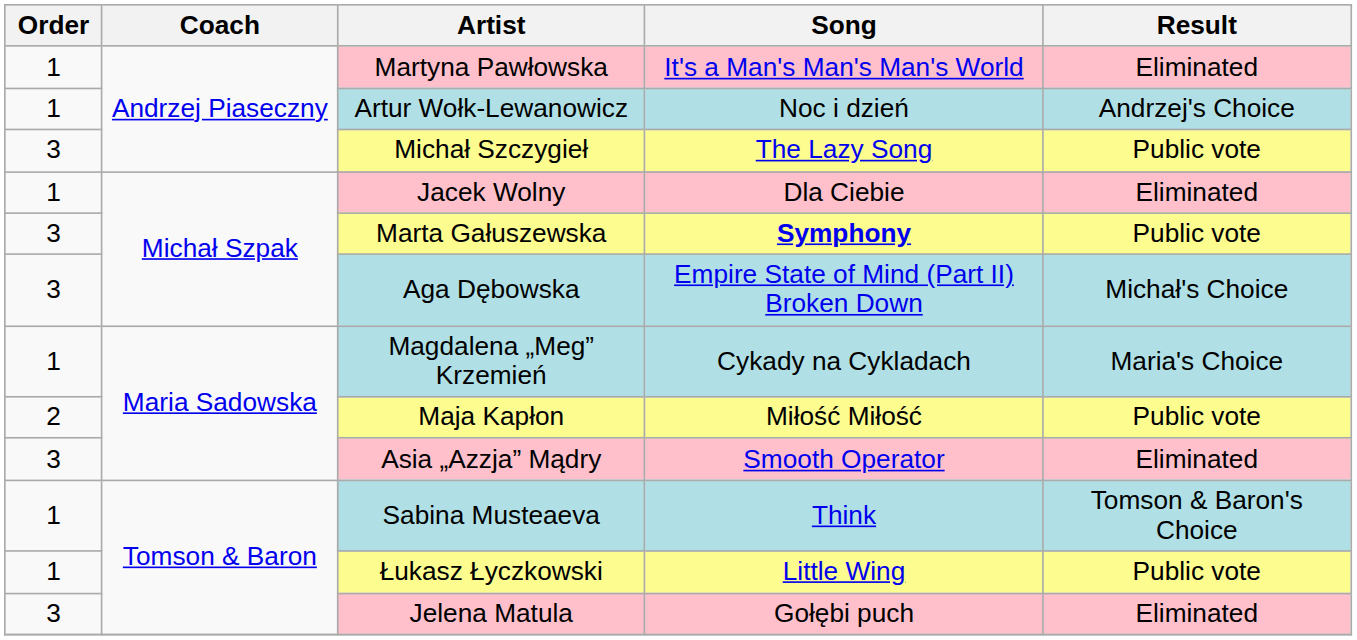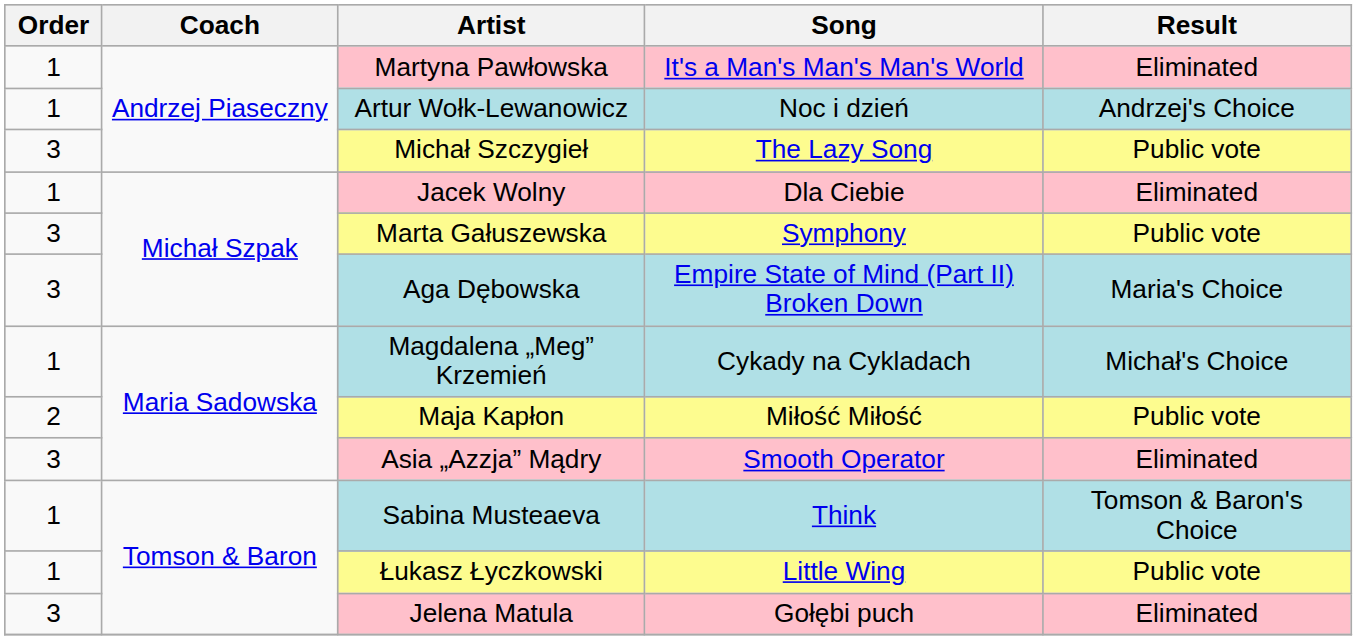 <table class="wikitable" style="text-align:center; width:65%;">
 <tr>
 <th scope="col" style="width:03%;">Order</th>
 <th scope="col" style="width:13%;">Coach</th>
 <th scope="col" style="width:17%;">Artist</th>
 <th scope="col" style="width:22%;">Song</th>
 <th scope="col" style="width:17%;">Result</th>
 </tr>
 <tr>
 <td scope="row">1</td>
 <td rowspan="3"><a href='#'>Andrzej Piaseczny</a></td>
 <td style="background:pink;">Martyna Pawłowska</td>
 <td style="background:pink;"><a href='#'>It's a Man's Man's Man's World</a></td>
 <td style="background:pink;">Eliminated</td>
 </tr>
 <tr>
 <td scope="row">1</td>
 <td style="background:#b0e0e6;">Artur Wołk-Lewanowicz</td>
 <td style="background:#b0e0e6;">Noc i dzień</td>
 <td style="background:#b0e0e6;">Andrzej's Choice</td>
 </tr>
 <tr>
 <td scope="row">3</td>
 <td style="background:#fdfc8f;">Michał Szczygieł</td>
 <td style="background:#fdfc8f;"><a href='#'>The Lazy Song</a></td>
 <td style="background:#fdfc8f;">Public vote</td>
 </tr>
 <tr>
 <td scope="row">1</td>
 <td rowspan="3"><a href='#'>Michał Szpak</a></td>
 <td style="background:pink;">Jacek Wolny</td>
 <td style="background:pink;">Dla Ciebie</td>
 <td style="background:pink;">Eliminated</td>
 </tr>
 <tr>
 <td scope="row">3</td>
 <td style="background:#fdfc8f;">Marta Gałuszewska</td>
-<td style="background:#fdfc8f;"><strong><a href='#'>Symphony</a></strong></td>
+<td style="background:#fdfc8f;"><a href='#'>Symphony</a></td>
 <td style="background:#fdfc8f;">Public vote</td>
 </tr>
 <tr>
 <td scope="row">3</td>
 <td style="background:#b0e0e6;">Aga Dębowska</td>
 <td style="background:#b0e0e6;"><a href='#'>Empire State of Mind (Part II) Broken Down</a></td>
-<td style="background:#b0e0e6;">Michał's Choice</td>
+<td style="background:#b0e0e6;">Maria's Choice</td>
 </tr>
 <tr>
 <td scope="row">1</td>
 <td rowspan="3"><a href='#'>Maria Sadowska</a></td>
 <td style="background:#b0e0e6;">Magdalena „Meg” Krzemień</td>
 <td style="background:#b0e0e6;">Cykady na Cykladach</td>
-<td style="background:#b0e0e6;">Maria's Choice</td>
+<td style="background:#b0e0e6;">Michał's Choice</td>
 </tr>
 <tr>
 <td scope="row">2</td>
 <td style="background:#fdfc8f;">Maja Kapłon</td>
 <td style="background:#fdfc8f;">Miłość Miłość</td>
 <td style="background:#fdfc8f;">Public vote</td>
 </tr>
 <tr>
 <td scope="row">3</td>
 <td style="background:pink;">Asia „Azzja” Mądry</td>
 <td style="background:pink;"><a href='#'>Smooth Operator</a></td>
 <td style="background:pink;">Eliminated</td>
 </tr>
 <tr>
 <td scope="row">1</td>
 <td rowspan="3"><a href='#'>Tomson & Baron</a></td>
 <td style="background:#b0e0e6;">Sabina Musteaeva</td>
 <td style="background:#b0e0e6;"><a href='#'>Think</a></td>
 <td style="background:#b0e0e6;">Tomson & Baron's Choice</td>
 </tr>
 <tr>
 <td scope="row">1</td>
 <td style="background:#fdfc8f;">Łukasz Łyczkowski</td>
 <td style="background:#fdfc8f;"><a href='#'>Little Wing</a></td>
 <td style="background:#fdfc8f;">Public vote</td>
 </tr>
 <tr>
 <td scope="row">3</td>
 <td style="background:pink;">Jelena Matula</td>
 <td style="background:pink;">Gołębi puch</td>
 <td style="background:pink;">Eliminated</td>
 </tr>
 <tr>
 </tr>
 </table>
